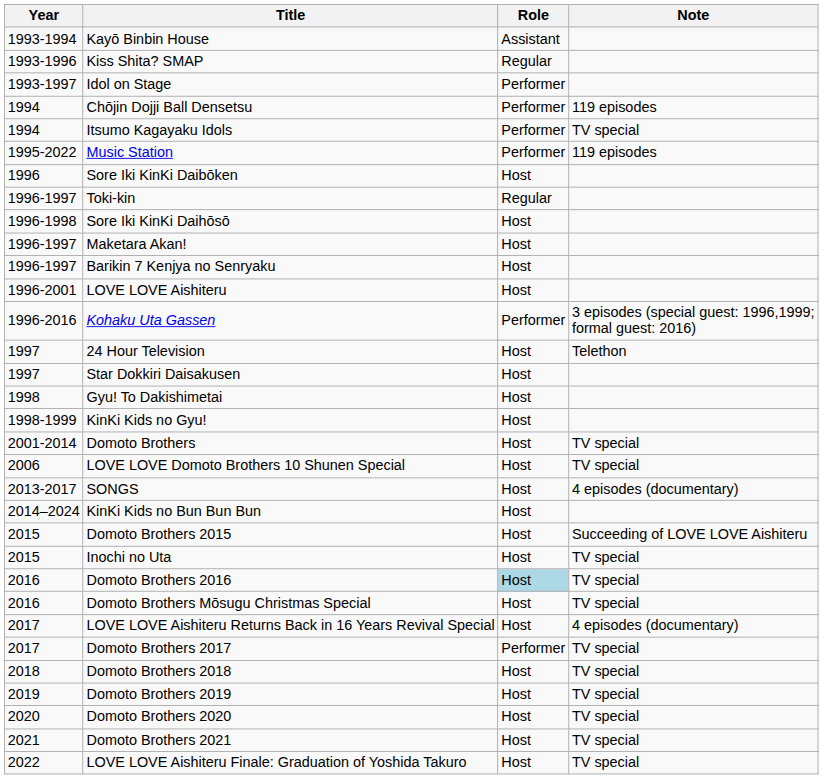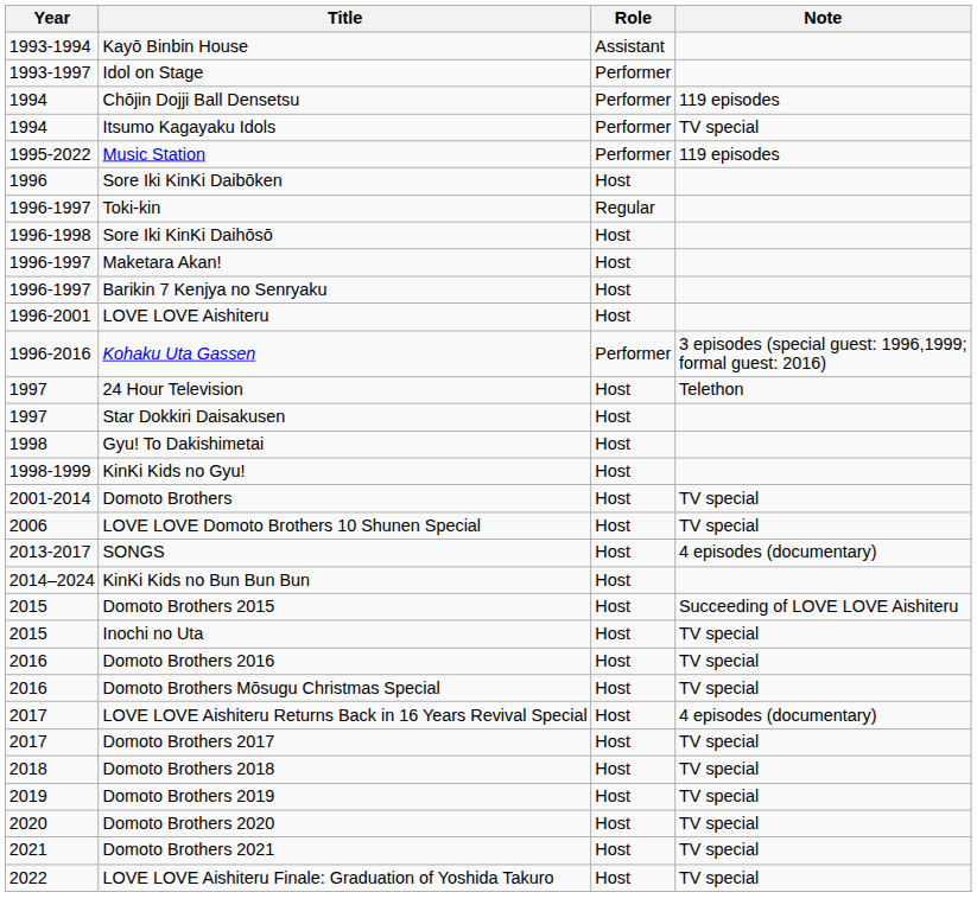 <table class="wikitable">
 <tr>
 <th>Year</th>
 <th>Title</th>
 <th>Role</th>
 <th>Note</th>
 </tr>
 <tr>
 <td>1993-1994</td>
 <td>Kayō Binbin House</td>
 <td>Assistant</td>
-<td></td>
-</tr>
-<tr>
-<td>1993-1996</td>
-<td>Kiss Shita? SMAP</td>
-<td>Regular</td>
 <td></td>
 </tr>
 <tr>
 <td>1993-1997</td>
 <td>Idol on Stage</td>
 <td>Performer</td>
 <td></td>
 </tr>
 <tr>
 <td>1994</td>
 <td>Chōjin Dojji Ball Densetsu</td>
 <td>Performer</td>
 <td>119 episodes</td>
 </tr>
 <tr>
 <td>1994</td>
 <td>Itsumo Kagayaku Idols</td>
 <td>Performer</td>
 <td>TV special</td>
 </tr>
 <tr>
 <td>1995-2022</td>
 <td><a href='#'>Music Station</a></td>
 <td>Performer</td>
 <td>119 episodes</td>
 </tr>
 <tr>
 <td>1996</td>
 <td>Sore Iki KinKi Daibōken</td>
 <td>Host</td>
 <td></td>
 </tr>
 <tr>
 <td>1996-1997</td>
 <td>Toki-kin</td>
 <td>Regular</td>
 <td></td>
 </tr>
 <tr>
 <td>1996-1998</td>
 <td>Sore Iki KinKi Daihōsō</td>
 <td>Host</td>
 <td></td>
 </tr>
 <tr>
 <td>1996-1997</td>
 <td>Maketara Akan!</td>
 <td>Host</td>
 <td></td>
 </tr>
 <tr>
 <td>1996-1997</td>
 <td>Barikin 7 Kenjya no Senryaku</td>
 <td>Host</td>
 <td></td>
 </tr>
 <tr>
 <td>1996-2001</td>
 <td>LOVE LOVE Aishiteru</td>
 <td>Host</td>
 <td></td>
 </tr>
 <tr>
 <td>1996-2016</td>
 <td><em><a href='#'>Kohaku Uta Gassen</a></em></td>
 <td>Performer</td>
 <td>3 episodes (special guest: 1996,1999;<br>formal guest: 2016)</td>
 </tr>
 <tr>
 <td>1997</td>
 <td>24 Hour Television</td>
 <td>Host</td>
 <td>Telethon</td>
 </tr>
 <tr>
 <td>1997</td>
 <td>Star Dokkiri Daisakusen</td>
 <td>Host</td>
 <td></td>
 </tr>
 <tr>
 <td>1998</td>
 <td>Gyu! To Dakishimetai</td>
 <td>Host</td>
 <td></td>
 </tr>
 <tr>
 <td>1998-1999</td>
 <td>KinKi Kids no Gyu!</td>
 <td>Host</td>
 <td></td>
 </tr>
 <tr>
 <td>2001-2014</td>
 <td>Domoto Brothers</td>
 <td>Host</td>
 <td>TV special</td>
 </tr>
 <tr>
 <td>2006</td>
 <td>LOVE LOVE Domoto Brothers 10 Shunen Special</td>
 <td>Host</td>
 <td>TV special</td>
 </tr>
 <tr>
 <td>2013-2017</td>
 <td>SONGS</td>
 <td>Host</td>
 <td>4 episodes (documentary)</td>
 </tr>
 <tr>
 <td>2014–2024</td>
 <td>KinKi Kids no Bun Bun Bun</td>
 <td>Host</td>
 <td></td>
 </tr>
 <tr>
 <td>2015</td>
 <td>Domoto Brothers 2015</td>
 <td>Host</td>
 <td>Succeeding of LOVE LOVE Aishiteru</td>
 </tr>
 <tr>
 <td>2015</td>
 <td>Inochi no Uta</td>
 <td>Host</td>
 <td>TV special</td>
 </tr>
 <tr>
 <td>2016</td>
 <td>Domoto Brothers 2016</td>
-<td style="background: lightblue;">Host</td>
+<td>Host</td>
 <td>TV special</td>
 </tr>
 <tr>
 <td>2016</td>
 <td>Domoto Brothers Mōsugu Christmas Special</td>
 <td>Host</td>
 <td>TV special</td>
 </tr>
 <tr>
 <td>2017</td>
 <td>LOVE LOVE Aishiteru Returns Back in 16 Years Revival Special</td>
 <td>Host</td>
 <td>4 episodes (documentary)</td>
 </tr>
 <tr>
 <td>2017</td>
 <td>Domoto Brothers 2017</td>
-<td>Performer</td>
+<td>Host</td>
 <td>TV special</td>
 </tr>
 <tr>
 <td>2018</td>
 <td>Domoto Brothers 2018</td>
 <td>Host</td>
 <td>TV special</td>
 </tr>
 <tr>
 <td>2019</td>
 <td>Domoto Brothers 2019</td>
 <td>Host</td>
 <td>TV special</td>
 </tr>
 <tr>
 <td>2020</td>
 <td>Domoto Brothers 2020</td>
 <td>Host</td>
 <td>TV special</td>
 </tr>
 <tr>
 <td>2021</td>
 <td>Domoto Brothers 2021</td>
 <td>Host</td>
 <td>TV special</td>
 </tr>
 <tr>
 <td>2022</td>
 <td>LOVE LOVE Aishiteru Finale: Graduation of Yoshida Takuro</td>
 <td>Host</td>
 <td>TV special</td>
 </tr>
 </table>
